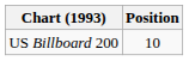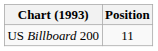 <table class="wikitable">
 <tr>
 <th scope="col">Chart (1993)</th>
 <th scope="col">Position</th>
 </tr>
 <tr>
 <td>US <em>Billboard</em> 200</td>
-<td style="text-align:center;">10</td>
+<td style="text-align:center;">11</td>
 </tr>
 </table>
